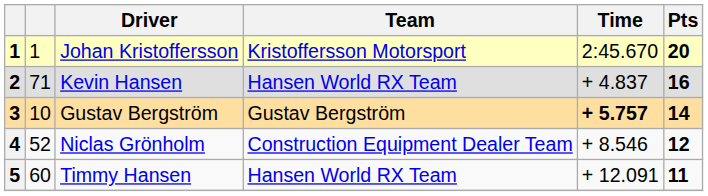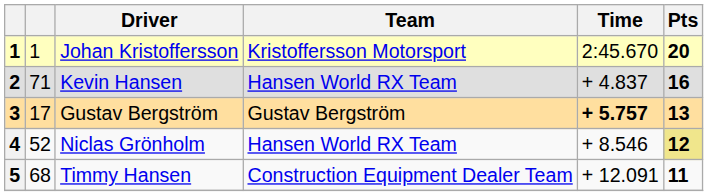 <table class="wikitable" style="font-size:95%">
 <tr>
 <th></th>
 <th></th>
 <th>Driver</th>
 <th>Team</th>
 <th>Time</th>
 <th>Pts</th>
 </tr>
 <tr>
 <th style="background:#ffffbf;">1</th>
 <td style="background:#ffffbf;">1</td>
 <td style="background:#ffffbf;"> <a href='#'>Johan Kristoffersson</a></td>
 <td style="background:#ffffbf;"><a href='#'>Kristoffersson Motorsport</a></td>
 <td style="background:#ffffbf;">2:45.670</td>
 <td style="background:#ffffbf;"><strong>20</strong></td>
 </tr>
 <tr>
 <th style="background:#dfdfdf;">2</th>
 <td style="background:#dfdfdf;">71</td>
 <td style="background:#dfdfdf;"> <a href='#'>Kevin Hansen</a></td>
 <td style="background:#dfdfdf;"><a href='#'>Hansen World RX Team</a></td>
 <td style="background:#dfdfdf;">+ 4.837</td>
 <td style="background:#dfdfdf;"><strong>16</strong></td>
 </tr>
 <tr>
 <th style="background:#ffdf9f;">3</th>
-<td style="background:#ffdf9f;">10</td>
+<td style="background:#ffdf9f;">17</td>
 <td style="background:#ffdf9f;"> Gustav Bergström</td>
 <td style="background:#ffdf9f;">Gustav Bergström</td>
 <td style="background:#ffdf9f;"><strong>+ 5.757</strong></td>
-<td style="background:#ffdf9f;"><strong>14</strong></td>
+<td style="background:#ffdf9f;"><strong>13</strong></td>
 </tr>
 <tr>
 <th>4</th>
 <td>52</td>
 <td> <a href='#'>Niclas Grönholm</a></td>
-<td><a href='#'>Construction Equipment Dealer Team</a></td>
+<td><a href='#'>Hansen World RX Team</a></td>
 <td>+ 8.546</td>
-<td><strong>12</strong></td>
+<td style="background: khaki;"><strong>12</strong></td>
 </tr>
 <tr>
 <th>5</th>
-<td>60</td>
+<td>68</td>
 <td> <a href='#'>Timmy Hansen</a></td>
-<td><a href='#'>Hansen World RX Team</a></td>
+<td><a href='#'>Construction Equipment Dealer Team</a></td>
 <td>+ 12.091</td>
 <td><strong>11</strong></td>
 </tr>
 <tr>
 </tr>
 </table>
